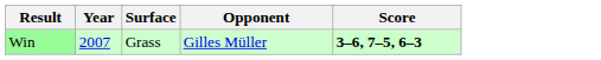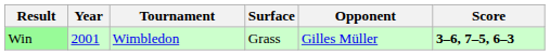 <table class="sortable wikitable">
 <tr>
 <th style="width:65px;">Result</th>
 <th style="width:40px;">Year</th>
+<th style="width:150px;">Tournament</th>
 <th style="width:50px;">Surface</th>
 <th style="width:150px;">Opponent</th>
 <th style="width:125px;" class="unsortable">Score</th>
 </tr>
 <tr style="background:#ccffcc;">
 <td style="background:#98fb98;">Win</td>
-<td><a href='#'>2007</a></td>
+<td><a href='#'>2001</a></td>
+<td><a href='#'>Wimbledon</a></td>
 <td>Grass</td>
 <td> <a href='#'>Gilles Müller</a></td>
 <td><strong>3–6, 7–5, 6–3</strong></td>
 </tr>
 </table>
